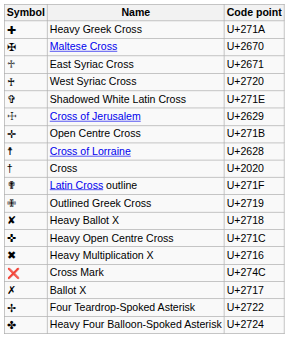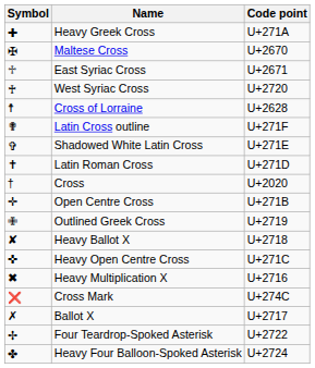 <table class="wikitable">
 <tr>
 <th>Symbol</th>
 <th>Name</th>
 <th>Code point</th>
 </tr>
 <tr>
 <td>✚</td>
 <td>Heavy Greek Cross</td>
 <td>U+271A</td>
 </tr>
 <tr>
 <td>✠</td>
 <td><a href='#'>Maltese Cross</a></td>
 <td>U+2670</td>
 </tr>
 <tr>
 <td>♱</td>
 <td>East Syriac Cross</td>
 <td>U+2671</td>
 </tr>
 <tr>
 <td>♰</td>
 <td>West Syriac Cross</td>
 <td>U+2720</td>
 </tr>
 <tr>
+<td>☨</td>
+<td><a href='#'>Cross of Lorraine</a></td>
+<td>U+2628</td>
+</tr>
+<tr>
+<td>✟</td>
+<td><a href='#'>Latin Cross</a> outline</td>
+<td>U+271F</td>
+</tr>
+<tr>
 <td>✞</td>
 <td>Shadowed White Latin Cross</td>
 <td>U+271E</td>
 </tr>
 <tr>
-<td>☩</td>
-<td><a href='#'>Cross of Jerusalem</a></td>
-<td>U+2629</td>
-</tr>
-<tr>
-<td>✛</td>
-<td>Open Centre Cross</td>
-<td>U+271B</td>
-</tr>
-<tr>
-<td>☨</td>
-<td><a href='#'>Cross of Lorraine</a></td>
-<td>U+2628</td>
+<td>✝</td>
+<td>Latin Roman Cross</td>
+<td>U+271D</td>
 </tr>
 <tr>
 <td>†</td>
 <td>Cross</td>
 <td>U+2020</td>
 </tr>
 <tr>
-<td>✟</td>
-<td><a href='#'>Latin Cross</a> outline</td>
-<td>U+271F</td>
+<td>✛</td>
+<td>Open Centre Cross</td>
+<td>U+271B</td>
 </tr>
 <tr>
 <td>✙</td>
 <td>Outlined Greek Cross</td>
 <td>U+2719</td>
 </tr>
 <tr>
 <td>✘</td>
 <td>Heavy Ballot X</td>
 <td>U+2718</td>
 </tr>
 <tr>
 <td>✜</td>
 <td>Heavy Open Centre Cross</td>
 <td>U+271C</td>
 </tr>
 <tr>
 <td>✖</td>
 <td>Heavy Multiplication X</td>
 <td>U+2716</td>
 </tr>
 <tr>
 <td>❌</td>
 <td>Cross Mark</td>
 <td>U+274C</td>
 </tr>
 <tr>
 <td>✗</td>
 <td>Ballot X</td>
 <td>U+2717</td>
 </tr>
 <tr>
 <td>✢</td>
 <td>Four Teardrop-Spoked Asterisk</td>
 <td>U+2722</td>
 </tr>
 <tr>
 <td>✤</td>
 <td>Heavy Four Balloon-Spoked Asterisk</td>
 <td>U+2724</td>
 </tr>
 </table>
